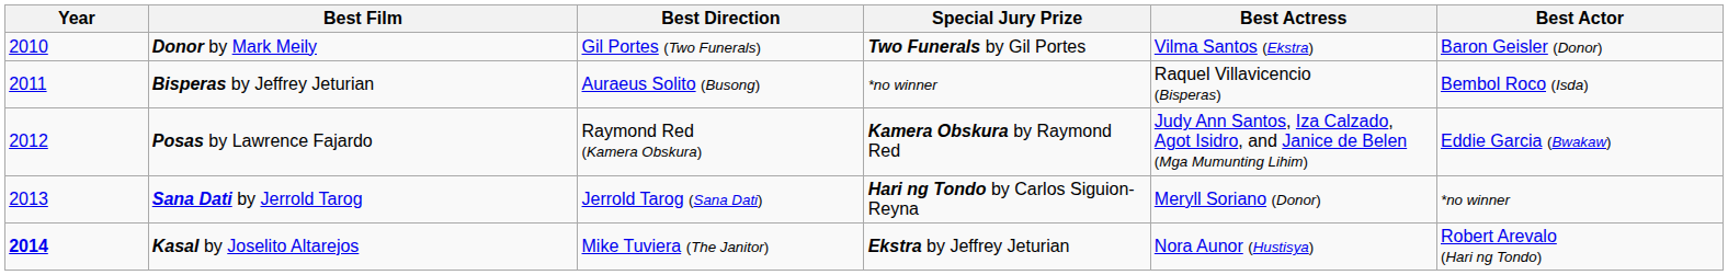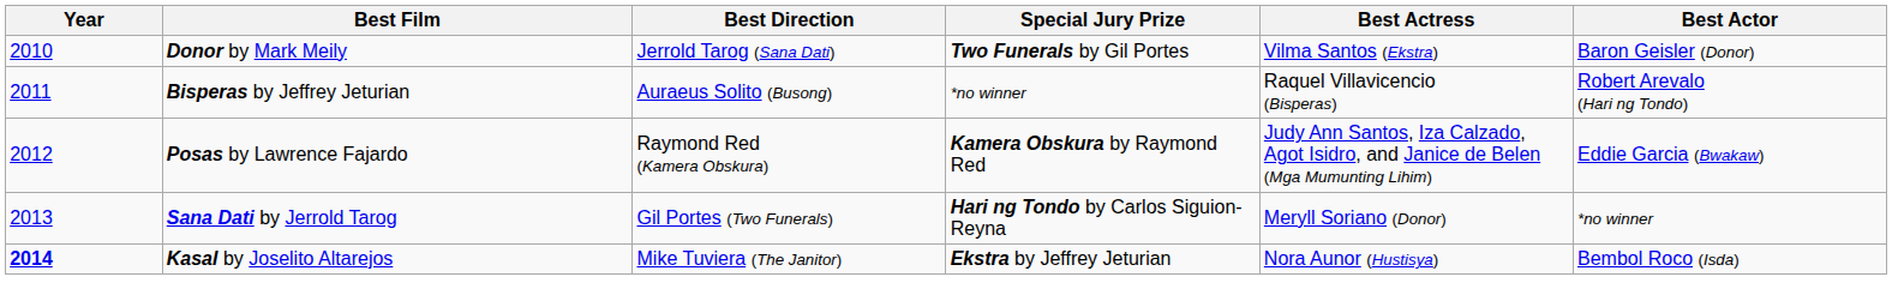 <table class="wikitable">
 <tr>
 <th style="width:5%;">Year</th>
 <th style="width:15%;">Best Film</th>
 <th style="width:10%;">Best Direction</th>
 <th style="width:10%;">Special Jury Prize</th>
 <th style="width:10%;">Best Actress</th>
 <th style="width:10%;">Best Actor</th>
 </tr>
 <tr>
 <td><a href='#'>2010</a></td>
 <td><strong><em>Donor</em></strong> by <a href='#'>Mark Meily</a></td>
-<td><a href='#'>Gil Portes</a> <small>(<em>Two Funerals</em>)</small></td>
+<td><a href='#'>Jerrold Tarog</a> <small>(<em><a href='#'>Sana Dati</a></em>)</small></td>
 <td><strong><em>Two Funerals</em></strong> by Gil Portes</td>
 <td><a href='#'>Vilma Santos</a> <small>(<em><a href='#'>Ekstra</a></em>)</small></td>
 <td><a href='#'>Baron Geisler</a> <small>(<em>Donor</em>)</small></td>
 </tr>
 <tr>
 <td><a href='#'>2011</a></td>
 <td><strong><em>Bisperas</em></strong> by Jeffrey Jeturian</td>
 <td><a href='#'>Auraeus Solito</a> <small>(<em>Busong</em>)</small></td>
 <td><small><em>*no winner</em></small></td>
 <td>Raquel Villavicencio <br><small>(<em>Bisperas</em>)</small></td>
-<td><a href='#'>Bembol Roco</a> <small>(<em>Isda</em>)</small></td>
+<td><a href='#'>Robert Arevalo</a> <br><small>(<em>Hari ng Tondo</em>)</small></td>
 </tr>
 <tr>
 <td><a href='#'>2012</a></td>
 <td><strong><em>Posas</em></strong> by Lawrence Fajardo</td>
 <td>Raymond Red <br><small>(<em>Kamera Obskura</em>)</small></td>
 <td><strong><em>Kamera Obskura</em></strong> by Raymond Red</td>
 <td><a href='#'>Judy Ann Santos</a>, <a href='#'>Iza Calzado</a>, <a href='#'>Agot Isidro</a>, and <a href='#'>Janice de Belen</a> <small>(<em>Mga Mumunting Lihim</em>)</small></td>
 <td><a href='#'>Eddie Garcia</a> <small>(<em><a href='#'>Bwakaw</a></em>)</small></td>
 </tr>
 <tr>
 <td><a href='#'>2013</a></td>
 <td><strong><em><a href='#'>Sana Dati</a></em></strong>  by <a href='#'>Jerrold Tarog</a></td>
-<td><a href='#'>Jerrold Tarog</a> <small>(<em><a href='#'>Sana Dati</a></em>)</small></td>
+<td><a href='#'>Gil Portes</a> <small>(<em>Two Funerals</em>)</small></td>
 <td><strong><em>Hari ng Tondo</em></strong> by Carlos Siguion-Reyna</td>
 <td><a href='#'>Meryll Soriano</a> <small>(<em>Donor</em>)</small></td>
 <td><small><em>*no winner</em></small></td>
 </tr>
 <tr>
 <td><strong><a href='#'>2014</a></strong></td>
 <td><strong><em>Kasal</em></strong> by <a href='#'>Joselito Altarejos</a></td>
 <td><a href='#'>Mike Tuviera</a> <small>(<em>The Janitor</em>)</small></td>
 <td><strong><em>Ekstra</em></strong> by Jeffrey Jeturian</td>
 <td><a href='#'>Nora Aunor</a> <small>(<em><a href='#'>Hustisya</a></em>)</small></td>
-<td><a href='#'>Robert Arevalo</a> <br><small>(<em>Hari ng Tondo</em>)</small></td>
+<td><a href='#'>Bembol Roco</a> <small>(<em>Isda</em>)</small></td>
 </tr>
 </table>
